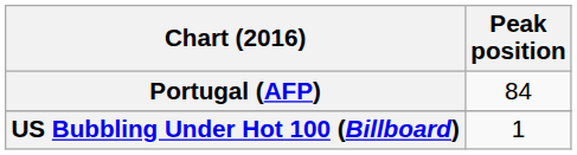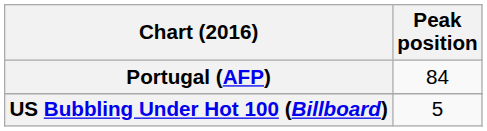 <table class="wikitable sortable plainrowheaders" style="text-align:center">
 <tr>
 <th scope="col">Chart (2016)</th>
 <th scope="col">Peak<br> position</th>
 </tr>
 <tr>
 <th scope="row">Portugal (<a href='#'>AFP</a>)</th>
 <td>84</td>
 </tr>
 <tr>
 </tr>
 <tr>
 </tr>
 <tr>
 <th scope="row">US <a href='#'>Bubbling Under Hot 100</a> (<em><a href='#'>Billboard</a></em>)</th>
-<td>1</td>
+<td>5</td>
 </tr>
 </table>
